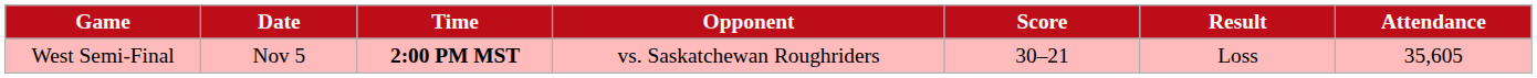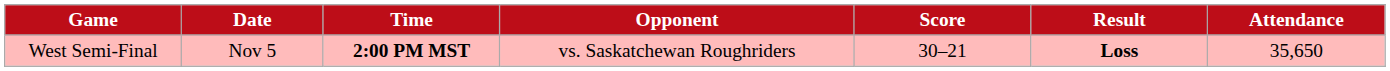 <table class="wikitable sortable">
 <tr>
 <th style="background:#bd0d18;color:#FFFFFF;"  width="10%">Game</th>
 <th style="background:#bd0d18;color:#FFFFFF;"  width="8%">Date</th>
 <th style="background:#bd0d18;color:#FFFFFF;"  width="10%">Time</th>
 <th style="background:#bd0d18;color:#FFFFFF;"  width="20%">Opponent</th>
 <th style="background:#bd0d18;color:#FFFFFF;"  width="10%">Score</th>
 <th style="background:#bd0d18;color:#FFFFFF;"  width="10%">Result</th>
 <th style="background:#bd0d18;color:#FFFFFF;"  width="10%">Attendance</th>
 </tr>
 <tr align="center" bgcolor="#ffbbbb">
 <td>West Semi-Final</td>
 <td>Nov 5</td>
 <td><strong>2:00 PM MST</strong></td>
 <td>vs. Saskatchewan Roughriders</td>
 <td>30–21</td>
-<td>Loss</td>
-<td>35,605</td>
+<td><strong>Loss</strong></td>
+<td>35,650</td>
 </tr>
 </table>
